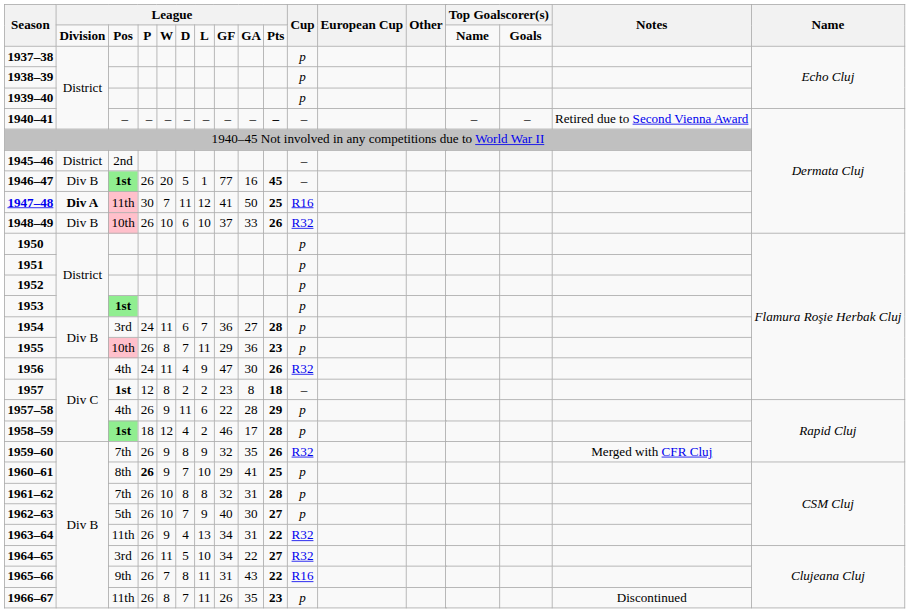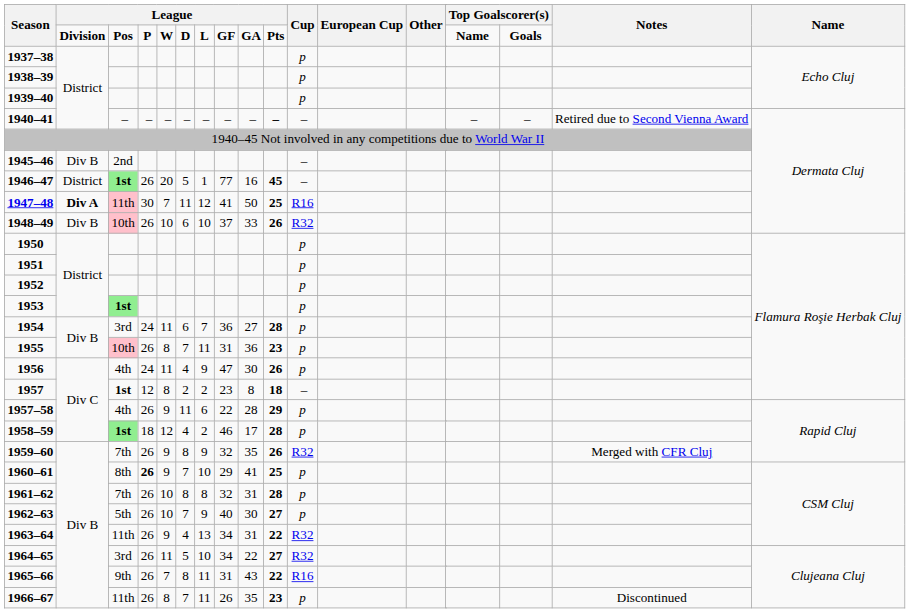 <table class="wikitable" style="text-align: center;">
 <tr>
 <th rowspan=2>Season</th>
 <th colspan=9>League</th>
 <th rowspan=2>Cup</th>
 <th colspan=2 rowspan=2>European Cup</th>
 <th colspan=2 rowspan=2>Other</th>
 <th colspan=2>Top Goalscorer(s)</th>
 <th rowspan=2>Notes</th>
 <th rowspan=2>Name</th>
 </tr>
 <tr>
 <td><strong>Division</strong></td>
 <td><strong>Pos</strong></td>
 <td><strong>P</strong></td>
 <td><strong>W</strong></td>
 <td><strong>D</strong></td>
 <td><strong>L</strong></td>
 <td><strong>GF</strong></td>
 <td><strong>GA</strong></td>
 <td><strong>Pts</strong></td>
 <td><strong>Name</strong></td>
 <td><strong>Goals</strong></td>
 </tr>
 <tr>
 <td><strong>1937–38</strong></td>
 <td rowspan=4>District</td>
 <td></td>
 <td></td>
 <td></td>
 <td></td>
 <td></td>
 <td></td>
 <td></td>
 <td></td>
 <td><em>p</em></td>
 <td colspan=2></td>
 <td colspan=2></td>
 <td></td>
 <td></td>
 <td></td>
 <td rowspan=3><em>Echo Cluj</em></td>
 </tr>
 <tr>
 <td><strong>1938–39</strong></td>
 <td></td>
 <td></td>
 <td></td>
 <td></td>
 <td></td>
 <td></td>
 <td></td>
 <td></td>
 <td><em>p</em></td>
 <td colspan=2></td>
 <td colspan=2></td>
 <td></td>
 <td></td>
 <td></td>
 </tr>
 <tr>
 <td><strong>1939–40</strong></td>
 <td></td>
 <td></td>
 <td></td>
 <td></td>
 <td></td>
 <td></td>
 <td></td>
 <td></td>
 <td><em>p</em></td>
 <td colspan=2></td>
 <td colspan=2></td>
 <td></td>
 <td></td>
 <td></td>
 </tr>
 <tr>
 <td><strong>1940–41</strong></td>
 <td> –</td>
 <td> –</td>
 <td> –</td>
 <td> –</td>
 <td> –</td>
 <td> –</td>
 <td> –</td>
 <td><strong>–</strong></td>
 <td> –</td>
 <td colspan=2></td>
 <td colspan=2></td>
 <td> –</td>
 <td> –</td>
 <td>Retired due to <a href='#'>Second Vienna Award</a></td>
 <td rowspan=6><em>Dermata Cluj</em></td>
 </tr>
 <tr>
 <td colspan="18" style="background:silver;">1940–45 Not involved in any competitions due to <a href='#'>World War II</a></td>
 </tr>
 <tr>
 <td><strong>1945–46</strong></td>
-<td>District</td>
+<td>Div B</td>
 <td>2nd</td>
 <td></td>
 <td></td>
 <td></td>
 <td></td>
 <td></td>
 <td></td>
 <td></td>
 <td> –</td>
 <td colspan=2></td>
 <td colspan=2></td>
 <td></td>
 <td></td>
 <td></td>
 </tr>
 <tr>
 <td><strong>1946–47</strong></td>
-<td>Div B</td>
+<td>District</td>
 <td style="background:lightgreen;"><strong>1st</strong></td>
 <td>26</td>
 <td>20</td>
 <td>5</td>
 <td>1</td>
 <td>77</td>
 <td>16</td>
 <td><strong>45</strong></td>
 <td> –</td>
 <td colspan=2></td>
 <td colspan=2></td>
 <td></td>
 <td></td>
 <td></td>
 </tr>
 <tr>
 <td><strong><a href='#'>1947–48</a></strong></td>
 <td><strong>Div A</strong></td>
 <td style="background:pink;">11th</td>
 <td>30</td>
 <td>7</td>
 <td>11</td>
 <td>12</td>
 <td>41</td>
 <td>50</td>
 <td><strong>25</strong></td>
 <td><a href='#'>R16</a></td>
 <td colspan=2></td>
 <td colspan=2></td>
 <td></td>
 <td></td>
 <td></td>
 </tr>
 <tr>
 <td><strong>1948–49</strong></td>
 <td>Div B</td>
 <td style="background:pink;">10th</td>
 <td>26</td>
 <td>10</td>
 <td>6</td>
 <td>10</td>
 <td>37</td>
 <td>33</td>
 <td><strong>26</strong></td>
 <td><a href='#'>R32</a></td>
 <td colspan=2></td>
 <td colspan=2></td>
 <td></td>
 <td></td>
 <td></td>
 </tr>
 <tr>
 <td><strong>1950</strong></td>
 <td rowspan="4">District</td>
 <td></td>
 <td></td>
 <td></td>
 <td></td>
 <td></td>
 <td></td>
 <td></td>
 <td></td>
 <td><em>p</em></td>
 <td colspan=2></td>
 <td colspan=2></td>
 <td></td>
 <td></td>
 <td></td>
 <td rowspan=8><em>Flamura Roşie Herbak Cluj</em></td>
 </tr>
 <tr>
 <td><strong>1951</strong></td>
 <td></td>
 <td></td>
 <td></td>
 <td></td>
 <td></td>
 <td></td>
 <td></td>
 <td></td>
 <td><em>p</em></td>
 <td colspan=2></td>
 <td colspan=2></td>
 <td></td>
 <td></td>
 <td></td>
 </tr>
 <tr>
 <td><strong>1952</strong></td>
 <td></td>
 <td></td>
 <td></td>
 <td></td>
 <td></td>
 <td></td>
 <td></td>
 <td></td>
 <td><em>p</em></td>
 <td colspan=2></td>
 <td colspan=2></td>
 <td></td>
 <td></td>
 <td></td>
 </tr>
 <tr>
 <td><strong>1953</strong></td>
 <td style="background:lightgreen;"><strong>1st</strong></td>
 <td></td>
 <td></td>
 <td></td>
 <td></td>
 <td></td>
 <td></td>
 <td></td>
 <td><em>p</em></td>
 <td colspan=2></td>
 <td colspan=2></td>
 <td></td>
 <td></td>
 <td></td>
 </tr>
 <tr>
 <td><strong>1954</strong></td>
 <td rowspan=2>Div B</td>
 <td>3rd</td>
 <td>24</td>
 <td>11</td>
 <td>6</td>
 <td>7</td>
 <td>36</td>
 <td>27</td>
 <td><strong>28</strong></td>
 <td><em>p</em></td>
 <td colspan=2></td>
 <td colspan=2></td>
 <td></td>
 <td></td>
 <td></td>
 </tr>
 <tr>
 <td><strong>1955</strong></td>
 <td style="background:pink;">10th</td>
 <td>26</td>
 <td>8</td>
 <td>7</td>
 <td>11</td>
-<td>29</td>
+<td>31</td>
 <td>36</td>
 <td><strong>23</strong></td>
 <td><em>p</em></td>
 <td colspan=2></td>
 <td colspan=2></td>
 <td></td>
 <td></td>
 <td></td>
 </tr>
 <tr>
 <td><strong>1956</strong></td>
 <td rowspan=4>Div C</td>
 <td>4th</td>
 <td>24</td>
 <td>11</td>
 <td>4</td>
 <td>9</td>
 <td>47</td>
 <td>30</td>
 <td><strong>26</strong></td>
-<td><a href='#'>R32</a></td>
+<td><em>p</em></td>
 <td colspan=2></td>
 <td colspan=2></td>
 <td></td>
 <td></td>
 <td></td>
 </tr>
 <tr>
 <td><strong>1957</strong></td>
 <td><strong>1st</strong></td>
 <td>12</td>
 <td>8</td>
 <td>2</td>
 <td>2</td>
 <td>23</td>
 <td>8</td>
 <td><strong>18</strong></td>
 <td> –</td>
 <td colspan=2></td>
 <td colspan=2></td>
 <td></td>
 <td></td>
 <td></td>
 </tr>
 <tr>
 <td><strong>1957–58</strong></td>
 <td>4th</td>
 <td>26</td>
 <td>9</td>
 <td>11</td>
 <td>6</td>
 <td>22</td>
 <td>28</td>
 <td><strong>29</strong></td>
 <td><em>p</em></td>
 <td colspan=2></td>
 <td colspan=2></td>
 <td></td>
 <td></td>
 <td></td>
 <td rowspan=3><em>Rapid Cluj</em></td>
 </tr>
 <tr>
 <td><strong>1958–59</strong></td>
 <td style="background:lightgreen;"><strong>1st</strong></td>
 <td>18</td>
 <td>12</td>
 <td>4</td>
 <td>2</td>
 <td>46</td>
 <td>17</td>
 <td><strong>28</strong></td>
 <td><em>p</em></td>
 <td colspan=2></td>
 <td colspan=2></td>
 <td></td>
 <td></td>
 <td></td>
 </tr>
 <tr>
 <td><strong>1959–60</strong></td>
 <td rowspan="8">Div B</td>
 <td>7th</td>
 <td>26</td>
 <td>9</td>
 <td>8</td>
 <td>9</td>
 <td>32</td>
 <td>35</td>
 <td><strong>26</strong></td>
 <td><a href='#'>R32</a></td>
 <td colspan=2></td>
 <td colspan=2></td>
 <td></td>
 <td></td>
 <td>Merged with <a href='#'>CFR Cluj</a></td>
 </tr>
 <tr>
 <td><strong>1960–61</strong></td>
 <td>8th</td>
 <td><strong>26</strong></td>
 <td>9</td>
 <td>7</td>
 <td>10</td>
 <td>29</td>
 <td>41</td>
 <td><strong>25</strong></td>
 <td><em>p</em></td>
 <td colspan=2></td>
 <td colspan=2></td>
 <td></td>
 <td></td>
 <td></td>
 <td rowspan=4><em>CSM Cluj</em></td>
 </tr>
 <tr>
 <td><strong>1961–62</strong></td>
 <td>7th</td>
 <td>26</td>
 <td>10</td>
 <td>8</td>
 <td>8</td>
 <td>32</td>
 <td>31</td>
 <td><strong>28</strong></td>
 <td><em>p</em></td>
 <td colspan=2></td>
 <td colspan=2></td>
 <td></td>
 <td></td>
 <td></td>
 </tr>
 <tr>
 <td><strong>1962–63</strong></td>
 <td>5th</td>
 <td>26</td>
 <td>10</td>
 <td>7</td>
 <td>9</td>
 <td>40</td>
 <td>30</td>
 <td><strong>27</strong></td>
 <td><em>p</em></td>
 <td colspan=2></td>
 <td colspan=2></td>
 <td></td>
 <td></td>
 <td></td>
 </tr>
 <tr>
 <td><strong>1963–64</strong></td>
 <td>11th</td>
 <td>26</td>
 <td>9</td>
 <td>4</td>
 <td>13</td>
 <td>34</td>
 <td>31</td>
 <td><strong>22</strong></td>
 <td><a href='#'>R32</a></td>
 <td colspan=2></td>
 <td colspan=2></td>
 <td></td>
 <td></td>
 <td></td>
 </tr>
 <tr>
 <td><strong>1964–65</strong></td>
 <td>3rd</td>
 <td>26</td>
 <td>11</td>
 <td>5</td>
 <td>10</td>
 <td>34</td>
 <td>22</td>
 <td><strong>27</strong></td>
 <td><a href='#'>R32</a></td>
 <td colspan=2></td>
 <td colspan=2></td>
 <td></td>
 <td></td>
 <td></td>
 <td rowspan=3><em>Clujeana Cluj</em></td>
 </tr>
 <tr>
 <td><strong>1965–66</strong></td>
 <td>9th</td>
 <td>26</td>
 <td>7</td>
 <td>8</td>
 <td>11</td>
 <td>31</td>
 <td>43</td>
 <td><strong>22</strong></td>
 <td><a href='#'>R16</a></td>
 <td colspan=2></td>
 <td colspan=2></td>
 <td></td>
 <td></td>
 <td></td>
 </tr>
 <tr>
 <td><strong>1966–67</strong></td>
 <td>11th</td>
 <td>26</td>
 <td>8</td>
 <td>7</td>
 <td>11</td>
 <td>26</td>
 <td>35</td>
 <td><strong>23</strong></td>
 <td><em>p</em></td>
 <td colspan=2></td>
 <td colspan=2></td>
 <td></td>
 <td></td>
 <td>Discontinued</td>
 </tr>
 </table>
